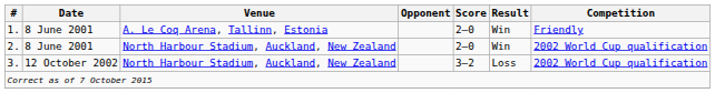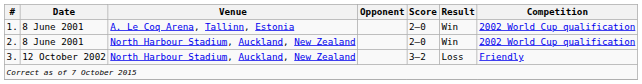 <table class="wikitable" style="font-size:95%;">
 <tr>
 <th>#</th>
 <th>Date</th>
 <th>Venue</th>
 <th>Opponent</th>
 <th>Score</th>
 <th>Result</th>
 <th>Competition</th>
 </tr>
 <tr>
 <td>1.</td>
 <td>8 June 2001</td>
 <td><a href='#'>A. Le Coq Arena</a>, <a href='#'>Tallinn</a>, <a href='#'>Estonia</a></td>
 <td></td>
 <td>2–0</td>
 <td>Win</td>
-<td><a href='#'>Friendly</a></td>
+<td><a href='#'>2002 World Cup qualification</a></td>
 </tr>
 <tr>
 <td>2.</td>
 <td>8 June 2001</td>
 <td><a href='#'>North Harbour Stadium</a>, <a href='#'>Auckland</a>, <a href='#'>New Zealand</a></td>
 <td></td>
 <td>2–0</td>
 <td>Win</td>
 <td><a href='#'>2002 World Cup qualification</a></td>
 </tr>
 <tr>
 <td>3.</td>
 <td>12 October 2002</td>
 <td><a href='#'>North Harbour Stadium</a>, <a href='#'>Auckland</a>, <a href='#'>New Zealand</a></td>
 <td></td>
 <td>3–2</td>
 <td>Loss</td>
-<td><a href='#'>2002 World Cup qualification</a></td>
+<td><a href='#'>Friendly</a></td>
 </tr>
 <tr>
 <td colspan="15"><small><em>Correct as of 7 October 2015</em></small></td>
 </tr>
 <tr>
 </tr>
 </table>
